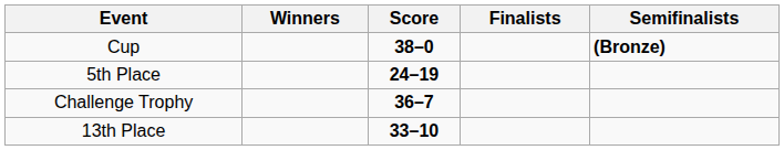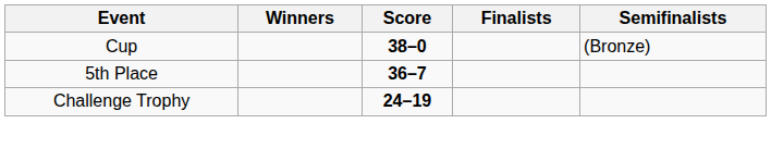 <table class="wikitable" width=700 style="text-align: center">
 <tr>
 <th>Event</th>
 <th>Winners</th>
 <th>Score</th>
 <th>Finalists</th>
 <th>Semifinalists</th>
 </tr>
 <tr>
 <td>Cup</td>
 <td align=left></td>
 <td><strong>38–0</strong></td>
 <td align=left></td>
-<td align=left><strong> (Bronze)<br></strong></td>
+<td align=left> (Bronze)<br></td>
 </tr>
 <tr>
 <td>5th Place</td>
 <td align=left></td>
-<td><strong>24–19</strong></td>
+<td><strong>36–7</strong></td>
 <td align=left></td>
 <td align=left><br></td>
 </tr>
 <tr>
 <td>Challenge Trophy</td>
 <td align=left></td>
-<td><strong>36–7</strong></td>
-<td align=left></td>
-<td align=left><br></td>
-</tr>
-<tr>
-<td>13th Place</td>
-<td align=left></td>
-<td><strong>33–10</strong></td>
+<td><strong>24–19</strong></td>
 <td align=left></td>
 <td align=left><br></td>
 </tr>
 </table>
